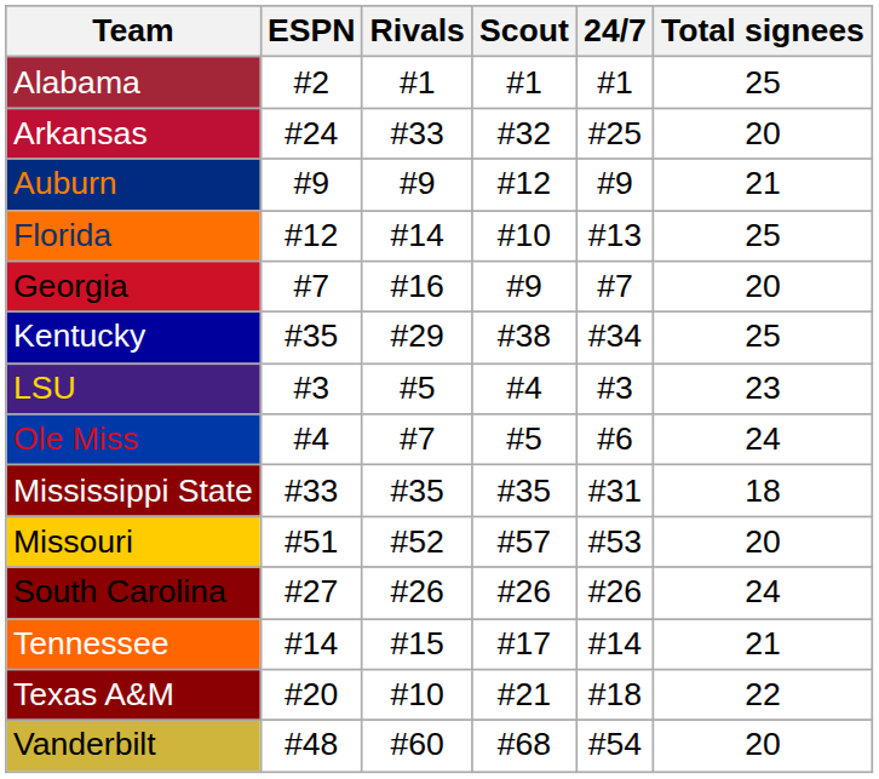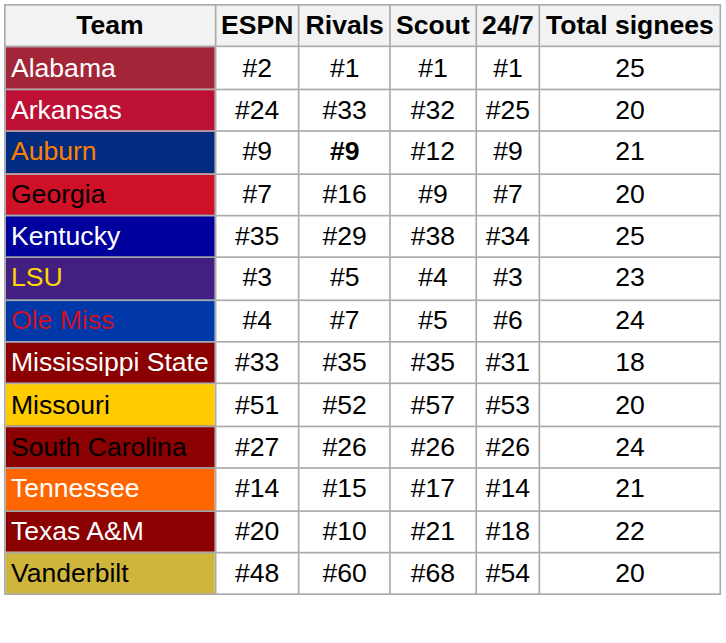 <table class="wikitable">
 <tr>
 <th>Team</th>
 <th>ESPN</th>
 <th>Rivals</th>
 <th>Scout</th>
 <th>24/7</th>
 <th>Total signees</th>
 </tr>
 <tr>
 <td style="background:#a32638; color:#fff;">Alabama</td>
 <td style="text-align:center; background:white">#2</td>
 <td style="text-align:center; background:white">#1</td>
 <td style="text-align:center; background:white">#1</td>
 <td style="text-align:center; background:white">#1</td>
 <td style="text-align:center; background:white">25</td>
 </tr>
 <tr>
 <td style="background:#be0f34; color:#fff;">Arkansas</td>
 <td style="text-align:center; background:white">#24</td>
 <td style="text-align:center; background:white">#33</td>
 <td style="text-align:center; background:white">#32</td>
 <td style="text-align:center; background:white">#25</td>
 <td style="text-align:center; background:white">20</td>
 </tr>
 <tr>
 <td style="background:#002B7F; color:#FF7F00;">Auburn</td>
 <td style="text-align:center; background:white">#9</td>
-<td style="text-align:center; background:white">#9</td>
+<td style="text-align:center; background:white"><strong>#9</strong></td>
 <td style="text-align:center; background:white">#12</td>
 <td style="text-align:center; background:white">#9</td>
 <td style="text-align:center; background:white">21</td>
-</tr>
-<tr>
-<td style="background:#ff7003; color:#0d3268;">Florida</td>
-<td style="text-align:center; background:white">#12</td>
-<td style="text-align:center; background:white">#14</td>
-<td style="text-align:center; background:white">#10</td>
-<td style="text-align:center; background:white">#13</td>
-<td style="text-align:center; background:white">25</td>
 </tr>
 <tr>
 <td style="background:#ce1126; color:#000;">Georgia</td>
 <td style="text-align:center; background:white">#7</td>
 <td style="text-align:center; background:white">#16</td>
 <td style="text-align:center; background:white">#9</td>
 <td style="text-align:center; background:white">#7</td>
 <td style="text-align:center; background:white">20</td>
 </tr>
 <tr>
 <td style="background:#00009c; color:#fff;">Kentucky</td>
 <td style="text-align:center; background:white">#35</td>
 <td style="text-align:center; background:white">#29</td>
 <td style="text-align:center; background:white">#38</td>
 <td style="text-align:center; background:white">#34</td>
 <td style="text-align:center; background:white">25</td>
 </tr>
 <tr>
 <td style="background:#431f81; color:gold;">LSU</td>
 <td style="text-align:center; background:white">#3</td>
 <td style="text-align:center; background:white">#5</td>
 <td style="text-align:center; background:white">#4</td>
 <td style="text-align:center; background:white">#3</td>
 <td style="text-align:center; background:white">23</td>
 </tr>
 <tr>
 <td style="background:#0038A8; color:#CE1126;">Ole Miss</td>
 <td style="text-align:center; background:white">#4</td>
 <td style="text-align:center; background:white">#7</td>
 <td style="text-align:center; background:white">#5</td>
 <td style="text-align:center; background:white">#6</td>
 <td style="text-align:center; background:white">24</td>
 </tr>
 <tr>
 <td style="background:darkRed; color:#fff;">Mississippi State</td>
 <td style="text-align:center; background:white">#33</td>
 <td style="text-align:center; background:white">#35</td>
 <td style="text-align:center; background:white">#35</td>
 <td style="text-align:center; background:white">#31</td>
 <td style="text-align:center; background:white">18</td>
 </tr>
 <tr>
 <td style="background:#fc0; color:#000;">Missouri</td>
 <td style="text-align:center; background:white">#51</td>
 <td style="text-align:center; background:white">#52</td>
 <td style="text-align:center; background:white">#57</td>
 <td style="text-align:center; background:white">#53</td>
 <td style="text-align:center; background:white">20</td>
 </tr>
 <tr>
 <td style="background:darkRed; color:#000;">South Carolina</td>
 <td style="text-align:center; background:white">#27</td>
 <td style="text-align:center; background:white">#26</td>
 <td style="text-align:center; background:white">#26</td>
 <td style="text-align:center; background:white">#26</td>
 <td style="text-align:center; background:white">24</td>
 </tr>
 <tr>
 <td style="background:#f60; color:#fff;">Tennessee</td>
 <td style="text-align:center; background:white">#14</td>
 <td style="text-align:center; background:white">#15</td>
 <td style="text-align:center; background:white">#17</td>
 <td style="text-align:center; background:white">#14</td>
 <td style="text-align:center; background:white">21</td>
 </tr>
 <tr>
 <td style="background:darkRed; color:#fff;">Texas A&M</td>
 <td style="text-align:center; background:white">#20</td>
 <td style="text-align:center; background:white">#10</td>
 <td style="text-align:center; background:white">#21</td>
 <td style="text-align:center; background:white">#18</td>
 <td style="text-align:center; background:white">22</td>
 </tr>
 <tr>
 <td style="background:#cfb53b; color:#000;">Vanderbilt</td>
 <td style="text-align:center; background:white">#48</td>
 <td style="text-align:center; background:white">#60</td>
 <td style="text-align:center; background:white">#68</td>
 <td style="text-align:center; background:white">#54</td>
 <td style="text-align:center; background:white">20</td>
 </tr>
 </table>
